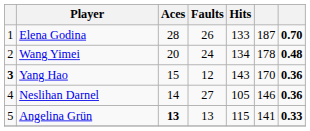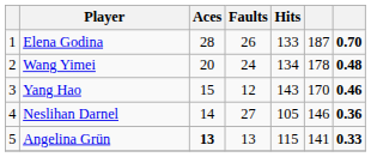 <table class="wikitable sortable" style=font-size:90%>
 <tr>
 <th></th>
 <th width=160>Player</th>
 <th width=20>Aces</th>
 <th width=20>Faults</th>
 <th width=20>Hits</th>
 <th width=20></th>
 <th width=20></th>
 </tr>
 <tr>
 <td align=center>1</td>
 <td> <a href='#'>Elena Godina</a></td>
 <td align=center>28</td>
 <td align=center>26</td>
 <td align=center>133</td>
 <td align=center>187</td>
 <td align=center><strong>0.70</strong></td>
 </tr>
 <tr>
 <td align=center>2</td>
 <td> <a href='#'>Wang Yimei</a></td>
 <td align=center>20</td>
 <td align=center>24</td>
 <td align=center>134</td>
 <td align=center>178</td>
 <td align=center><strong>0.48</strong></td>
 </tr>
 <tr>
-<td align=center><strong>3</strong></td>
+<td align=center>3</td>
 <td> <a href='#'>Yang Hao</a></td>
 <td align=center>15</td>
 <td align=center>12</td>
 <td align=center>143</td>
 <td align=center>170</td>
-<td align=center><strong>0.36</strong></td>
+<td align=center><strong>0.46</strong></td>
 </tr>
 <tr>
 <td align=center>4</td>
 <td> <a href='#'>Neslihan Darnel</a></td>
 <td align=center>14</td>
 <td align=center>27</td>
 <td align=center>105</td>
 <td align=center>146</td>
 <td align=center><strong>0.36</strong></td>
 </tr>
 <tr>
 <td align=center>5</td>
 <td> <a href='#'>Angelina Grün</a></td>
 <td align=center><strong>13</strong></td>
 <td align=center>13</td>
 <td align=center>115</td>
 <td align=center>141</td>
 <td align=center><strong>0.33</strong></td>
 </tr>
 <tr>
 </tr>
 </table>
